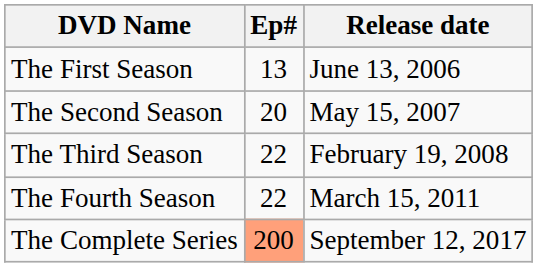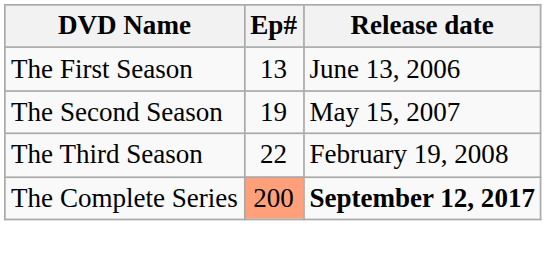 <table class="wikitable">
 <tr>
 <th>DVD Name</th>
 <th>Ep#</th>
 <th>Release date</th>
 </tr>
 <tr>
 <td>The First Season</td>
 <td align="center">13</td>
 <td>June 13, 2006</td>
 </tr>
 <tr>
 <td>The Second Season</td>
-<td align="center">20</td>
+<td align="center">19</td>
 <td>May 15, 2007</td>
 </tr>
 <tr>
 <td>The Third Season</td>
 <td align="center">22</td>
 <td>February 19, 2008</td>
 </tr>
 <tr>
-<td>The Fourth Season</td>
-<td align="center">22</td>
-<td>March 15, 2011</td>
-</tr>
-<tr>
 <td>The Complete Series</td>
 <td align="center" style="background: lightsalmon;">200</td>
-<td>September 12, 2017</td>
+<td><strong>September 12, 2017</strong></td>
 </tr>
 </table>
